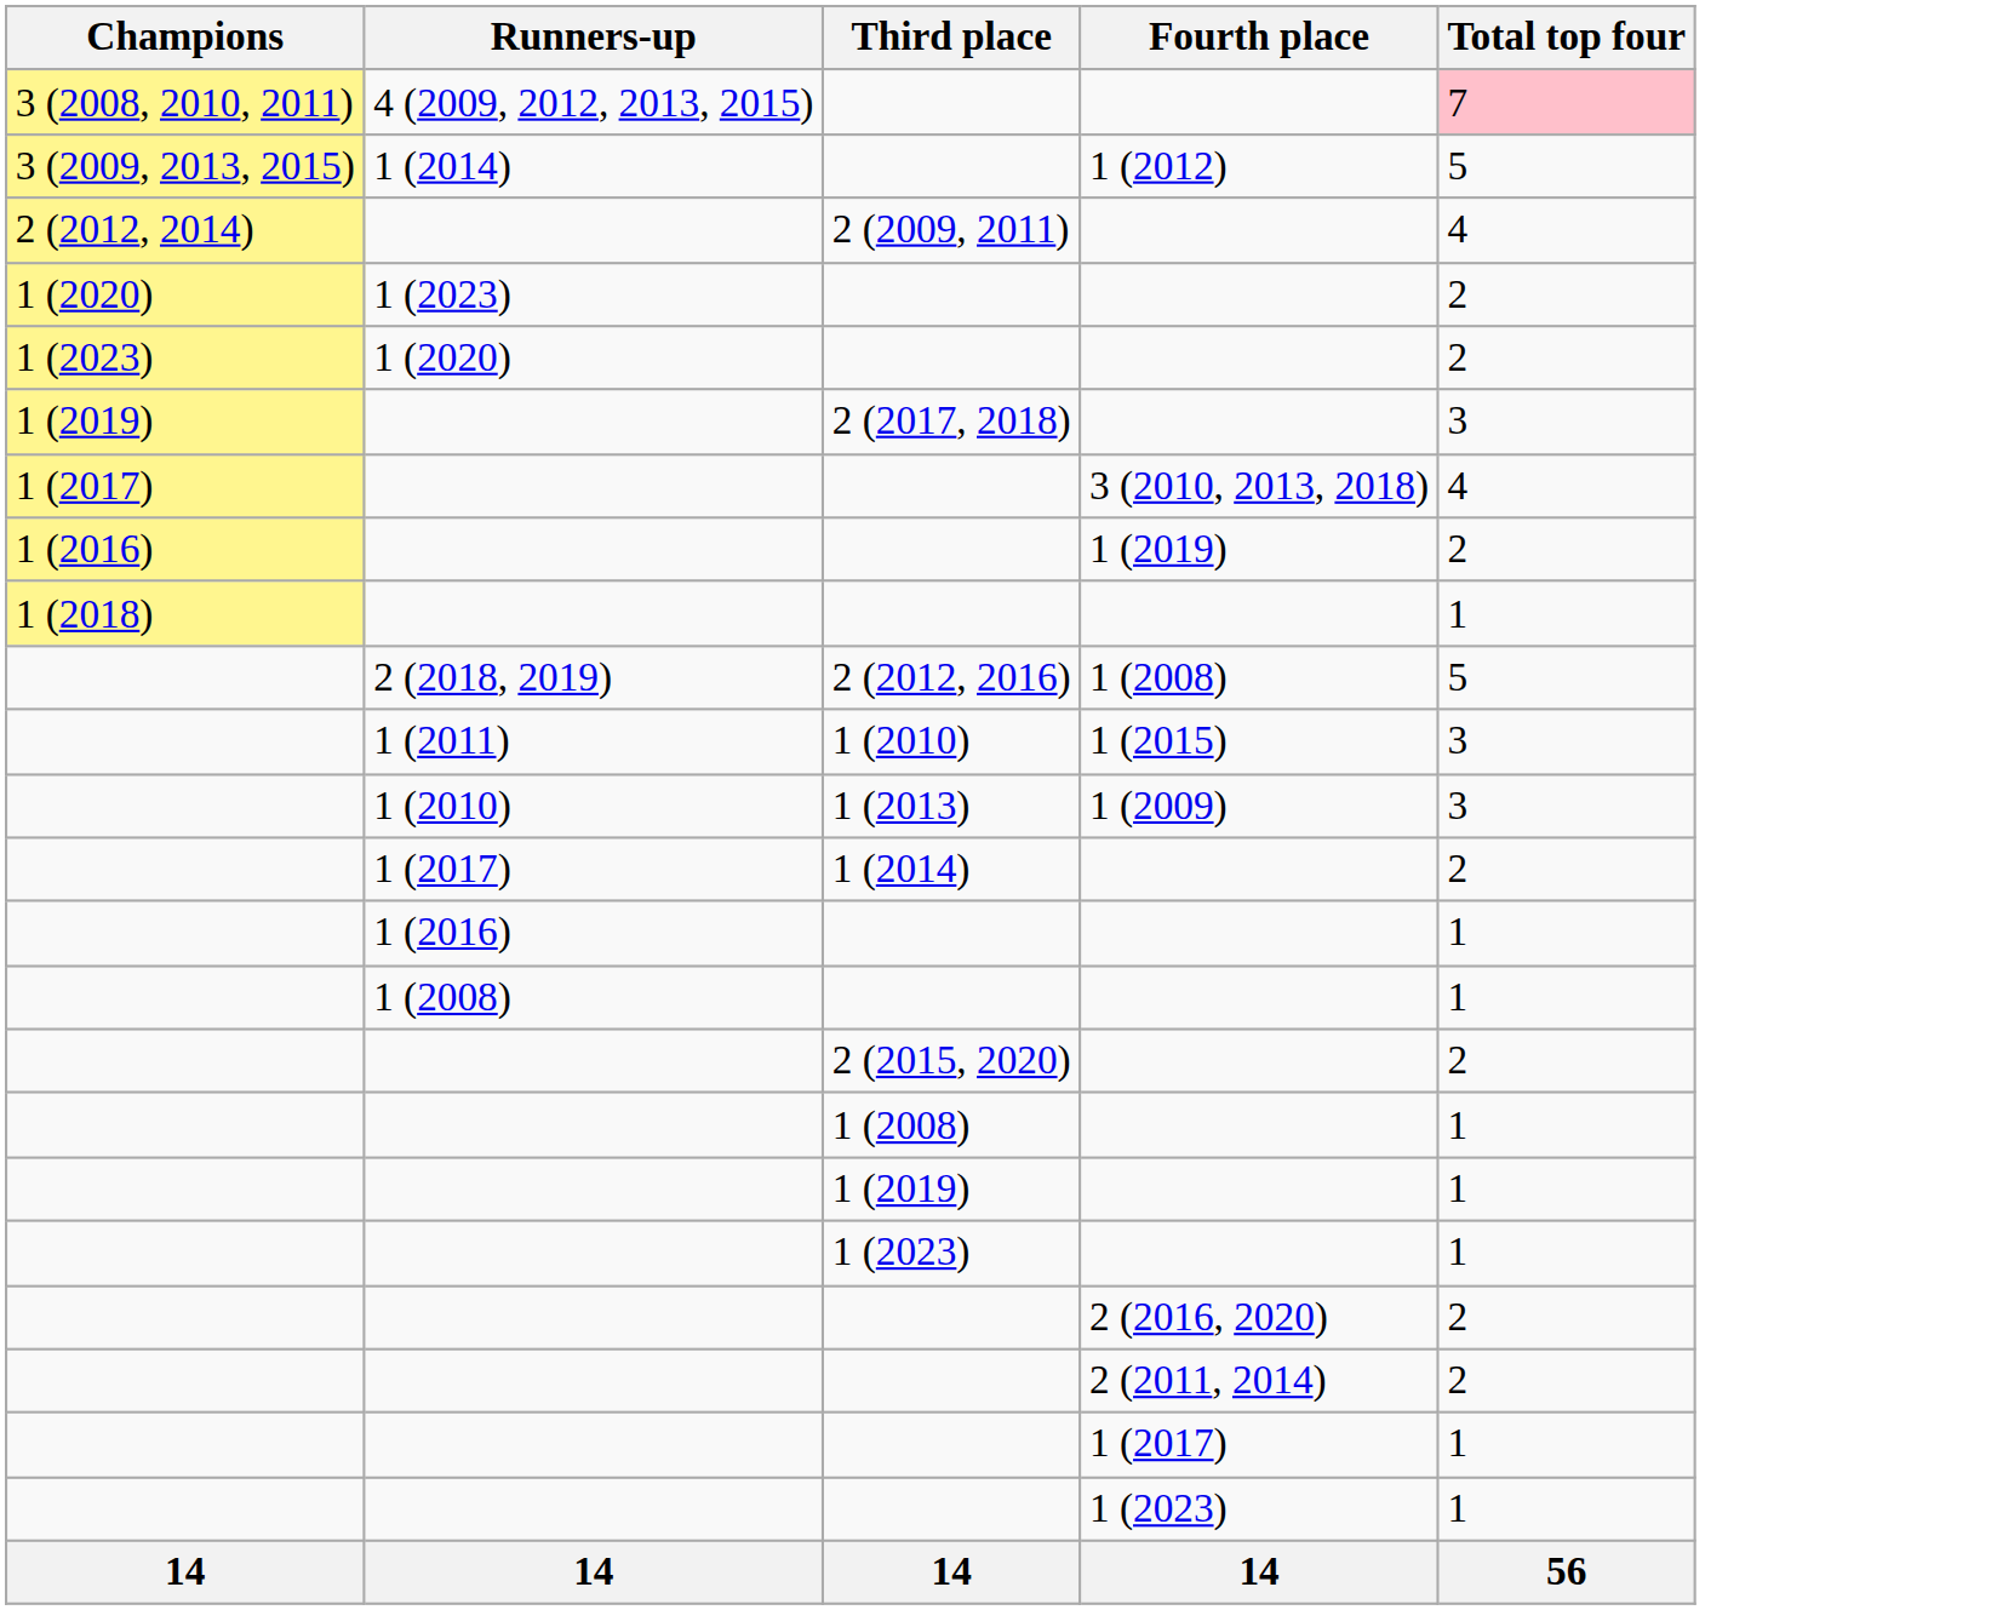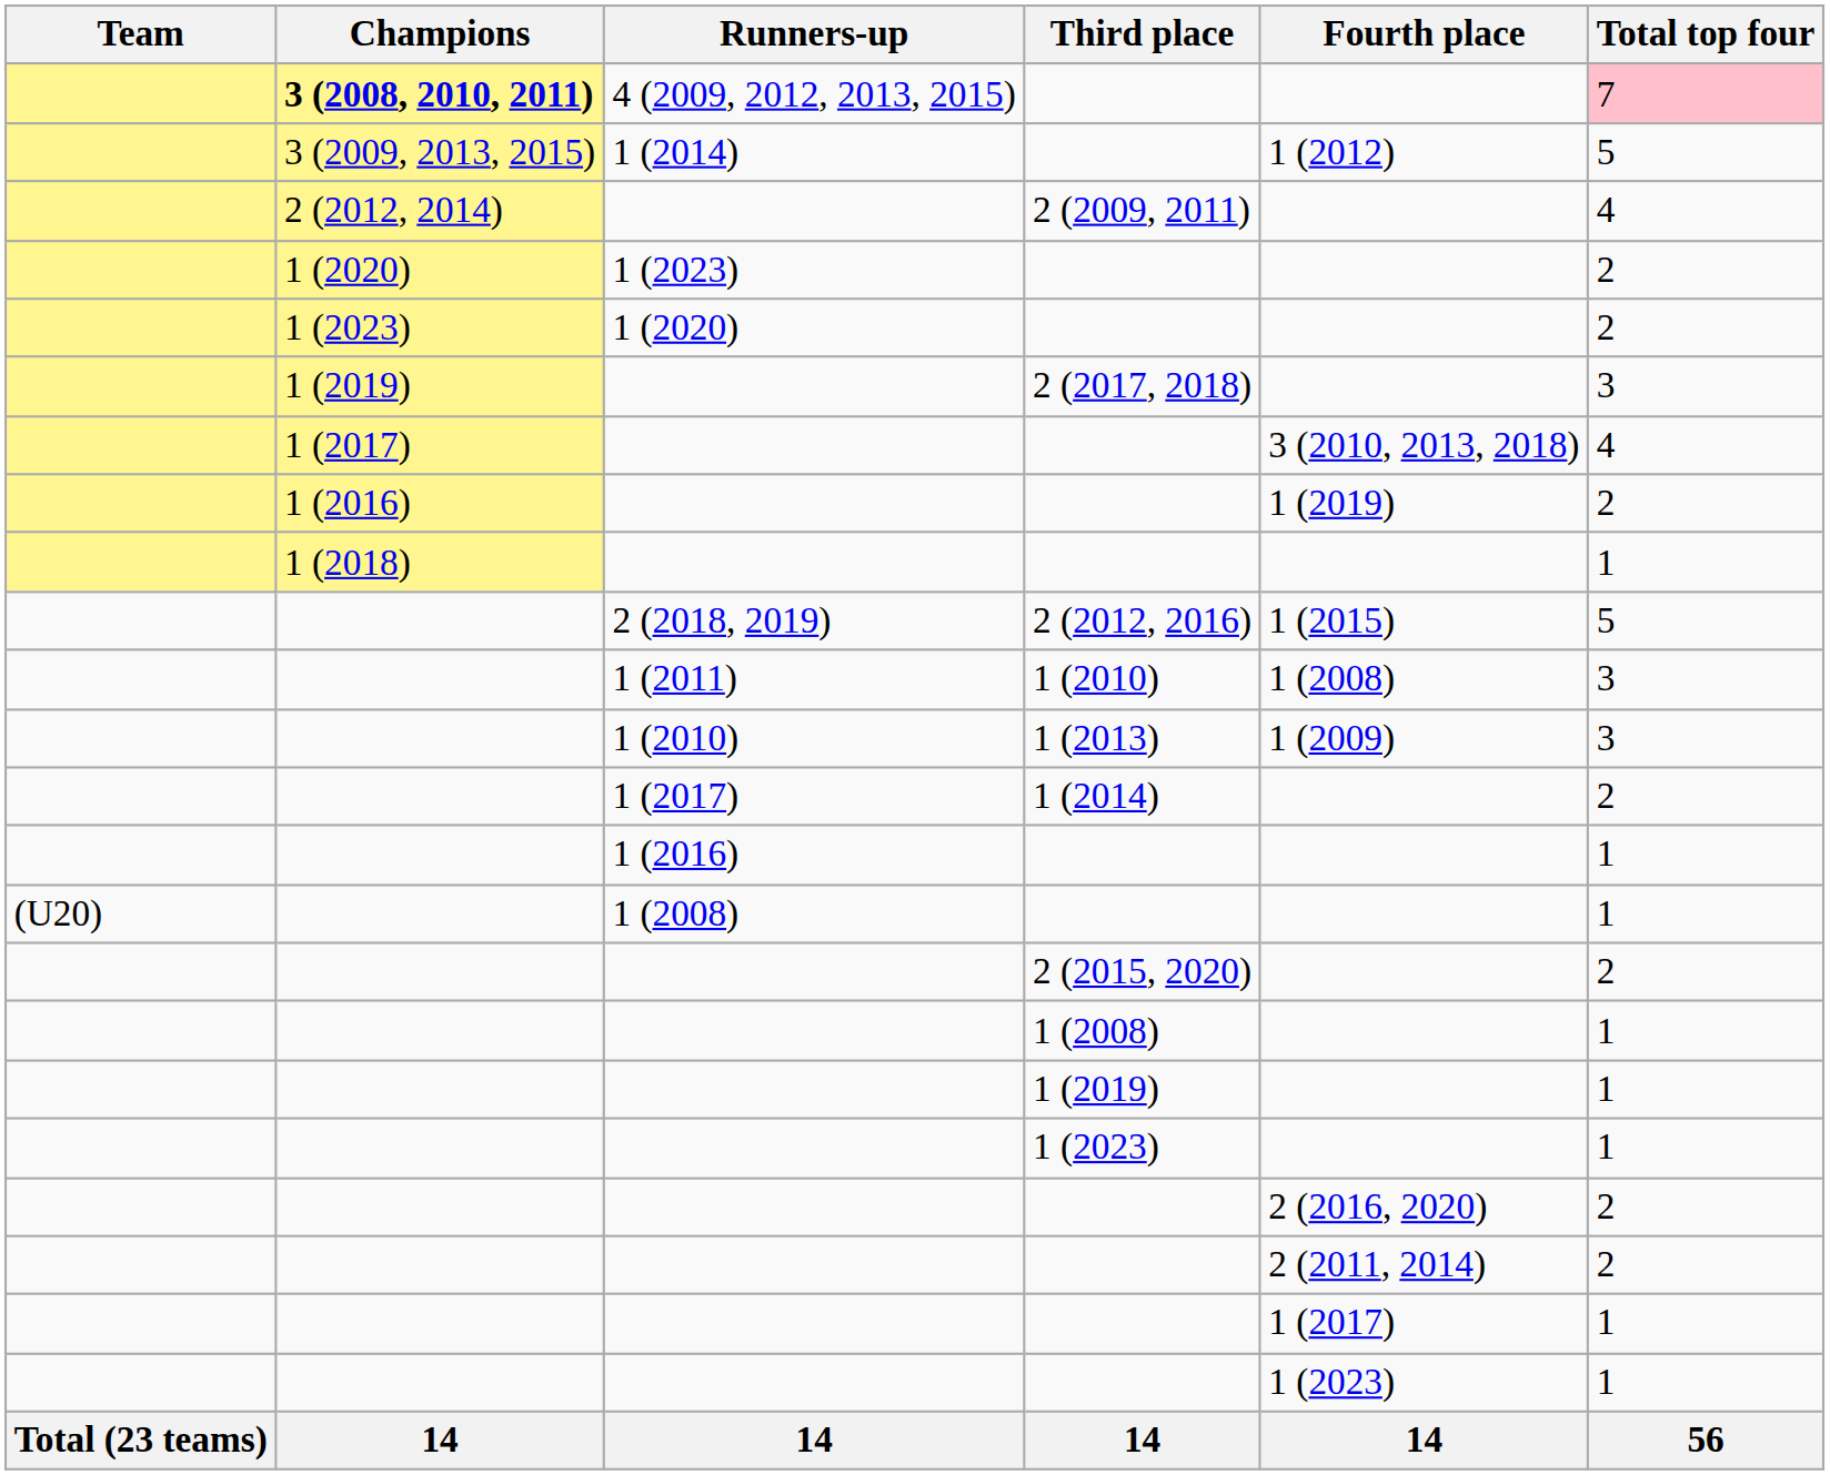 <table class="wikitable">
 <tr>
+<th>Team</th>
 <th>Champions</th>
 <th>Runners-up</th>
 <th>Third place</th>
 <th>Fourth place</th>
 <th>Total top four</th>
 </tr>
 <tr>
-<td bgcolor=#FFF68F>3 (<a href='#'>2008</a>, <a href='#'>2010</a>, <a href='#'>2011</a>)</td>
+<td bgcolor=#FFF68F></td>
+<td bgcolor=#FFF68F><strong>3 (<a href='#'>2008</a>, <a href='#'>2010</a>, <a href='#'>2011</a>)</strong></td>
 <td>4 (<a href='#'>2009</a>, <a href='#'>2012</a>, <a href='#'>2013</a>, <a href='#'>2015</a>)</td>
 <td></td>
 <td></td>
 <td style="background: pink;">7</td>
 </tr>
 <tr>
+<td bgcolor=#FFF68F></td>
 <td bgcolor=#FFF68F>3 (<a href='#'>2009</a>, <a href='#'>2013</a>, <a href='#'>2015</a>)</td>
 <td>1 (<a href='#'>2014</a>)</td>
 <td></td>
 <td>1 (<a href='#'>2012</a>)</td>
 <td>5</td>
 </tr>
 <tr>
+<td bgcolor=#FFF68F></td>
 <td bgcolor=#FFF68F>2 (<a href='#'>2012</a>, <a href='#'>2014</a>)</td>
 <td></td>
 <td>2 (<a href='#'>2009</a>, <a href='#'>2011</a>)</td>
 <td></td>
 <td>4</td>
 </tr>
 <tr>
+<td bgcolor="#FFF68F"></td>
 <td bgcolor="#FFF68F">1 (<a href='#'>2020</a>)</td>
 <td>1 (<a href='#'>2023</a>)</td>
 <td></td>
 <td></td>
 <td>2</td>
 </tr>
 <tr>
+<td bgcolor=FFF68F></td>
 <td bgcolor=FFF68F>1 (<a href='#'>2023</a>)</td>
 <td>1 (<a href='#'>2020</a>)</td>
 <td></td>
 <td></td>
 <td>2</td>
 </tr>
 <tr>
+<td bgcolor=#FFF68F></td>
 <td bgcolor=#FFF68F>1 (<a href='#'>2019</a>)</td>
 <td></td>
 <td>2 (<a href='#'>2017</a>, <a href='#'>2018</a>)</td>
 <td></td>
 <td>3</td>
 </tr>
 <tr>
+<td bgcolor=#FFF68F></td>
 <td bgcolor=#FFF68F>1 (<a href='#'>2017</a>)</td>
 <td></td>
 <td></td>
 <td>3 (<a href='#'>2010</a>, <a href='#'>2013</a>, <a href='#'>2018</a>)</td>
 <td>4</td>
 </tr>
 <tr>
+<td bgcolor=#FFF68F></td>
 <td bgcolor=#FFF68F>1 (<a href='#'>2016</a>)</td>
 <td></td>
 <td></td>
 <td>1 (<a href='#'>2019</a>)</td>
 <td>2</td>
 </tr>
 <tr>
+<td bgcolor=#FFF68F></td>
 <td bgcolor=#FFF68F>1 (<a href='#'>2018</a>)</td>
 <td></td>
 <td></td>
 <td></td>
 <td>1</td>
 </tr>
 <tr>
 <td></td>
+<td></td>
 <td>2 (<a href='#'>2018</a>, <a href='#'>2019</a>)</td>
 <td>2 (<a href='#'>2012</a>, <a href='#'>2016</a>)</td>
-<td>1 (<a href='#'>2008</a>)</td>
+<td>1 (<a href='#'>2015</a>)</td>
 <td>5</td>
 </tr>
 <tr>
 <td></td>
+<td></td>
 <td>1 (<a href='#'>2011</a>)</td>
 <td>1 (<a href='#'>2010</a>)</td>
-<td>1 (<a href='#'>2015</a>)</td>
+<td>1 (<a href='#'>2008</a>)</td>
 <td>3</td>
 </tr>
 <tr>
+<td></td>
 <td></td>
 <td>1 (<a href='#'>2010</a>)</td>
 <td>1 (<a href='#'>2013</a>)</td>
 <td>1 (<a href='#'>2009</a>)</td>
 <td>3</td>
 </tr>
 <tr>
 <td></td>
+<td></td>
 <td>1 (<a href='#'>2017</a>)</td>
 <td>1 (<a href='#'>2014</a>)</td>
 <td></td>
 <td>2</td>
 </tr>
 <tr>
 <td></td>
+<td></td>
 <td>1 (<a href='#'>2016</a>)</td>
 <td></td>
 <td></td>
 <td>1</td>
 </tr>
 <tr>
+<td> (U20)</td>
 <td></td>
 <td>1 (<a href='#'>2008</a>)</td>
 <td></td>
 <td></td>
 <td>1</td>
 </tr>
 <tr>
 <td></td>
 <td></td>
+<td></td>
 <td>2 (<a href='#'>2015</a>, <a href='#'>2020</a>)</td>
 <td></td>
 <td>2</td>
 </tr>
 <tr>
+<td></td>
 <td></td>
 <td></td>
 <td>1 (<a href='#'>2008</a>)</td>
 <td></td>
 <td>1</td>
 </tr>
 <tr>
 <td></td>
 <td></td>
+<td></td>
 <td>1 (<a href='#'>2019</a>)</td>
 <td></td>
 <td>1</td>
 </tr>
 <tr>
+<td></td>
 <td></td>
 <td></td>
 <td>1 (<a href='#'>2023</a>)</td>
 <td></td>
 <td>1</td>
 </tr>
 <tr>
 <td></td>
 <td></td>
 <td></td>
+<td></td>
 <td>2 (<a href='#'>2016</a>, <a href='#'>2020</a>)</td>
 <td>2</td>
 </tr>
 <tr>
+<td></td>
 <td></td>
 <td></td>
 <td></td>
 <td>2 (<a href='#'>2011</a>, <a href='#'>2014</a>)</td>
 <td>2</td>
 </tr>
 <tr>
 <td></td>
 <td></td>
 <td></td>
+<td></td>
 <td>1 (<a href='#'>2017</a>)</td>
 <td>1</td>
 </tr>
 <tr>
 <td></td>
 <td></td>
 <td></td>
+<td></td>
 <td>1 (<a href='#'>2023</a>)</td>
 <td>1</td>
 </tr>
 <tr>
+<th>Total (23 teams)</th>
 <th>14</th>
 <th>14</th>
 <th>14</th>
 <th>14</th>
 <th>56</th>
 </tr>
 </table>
